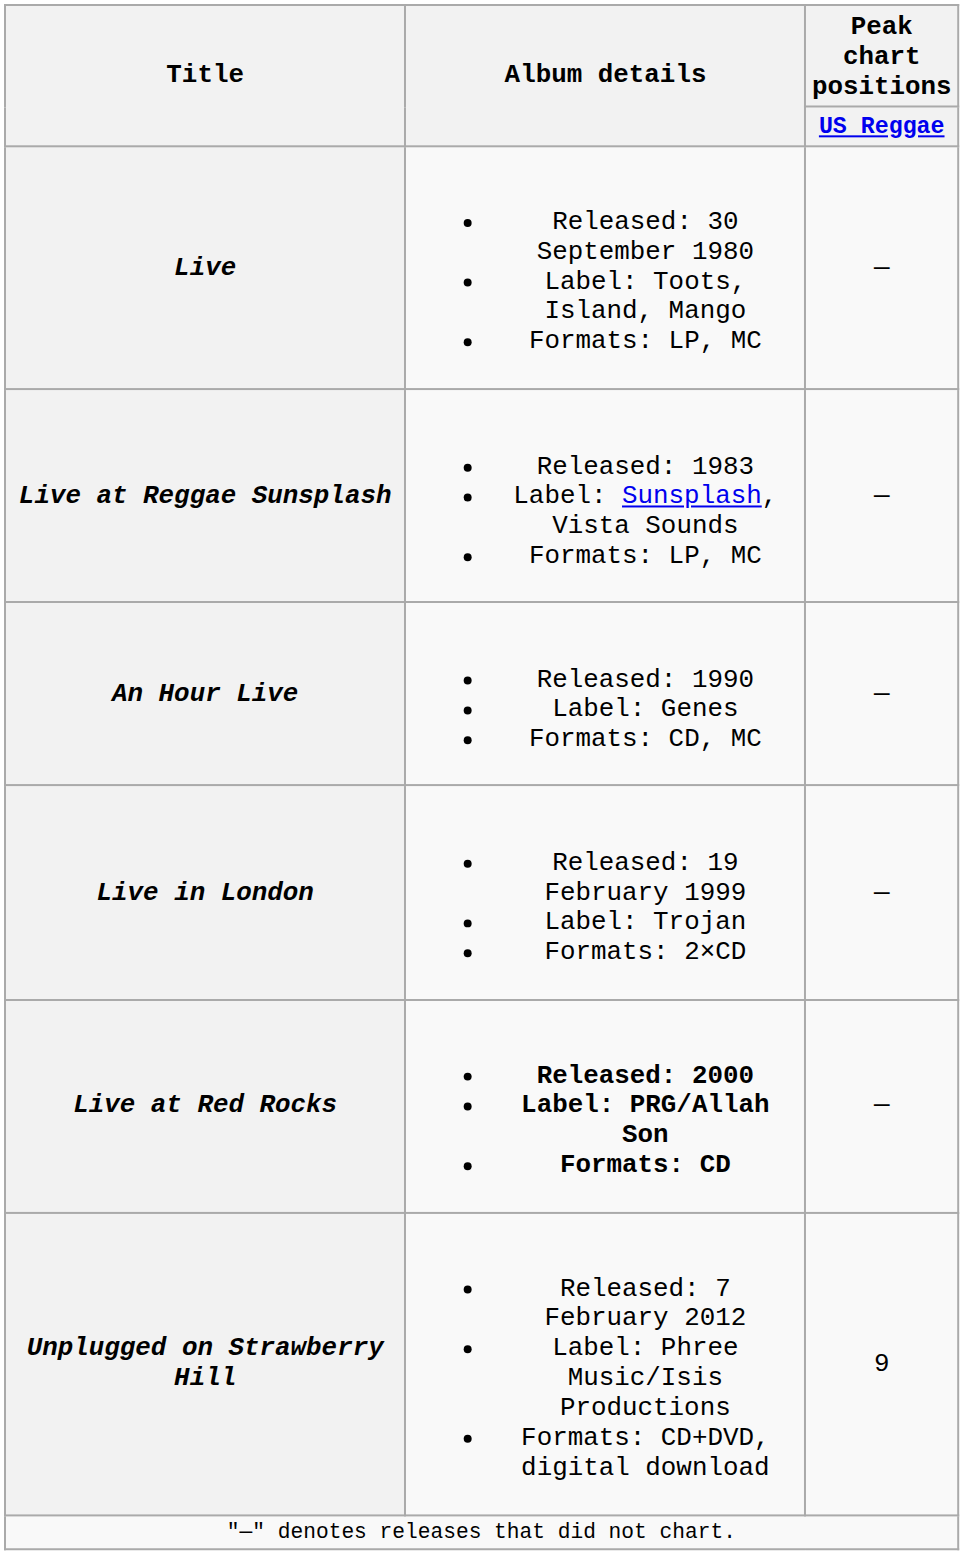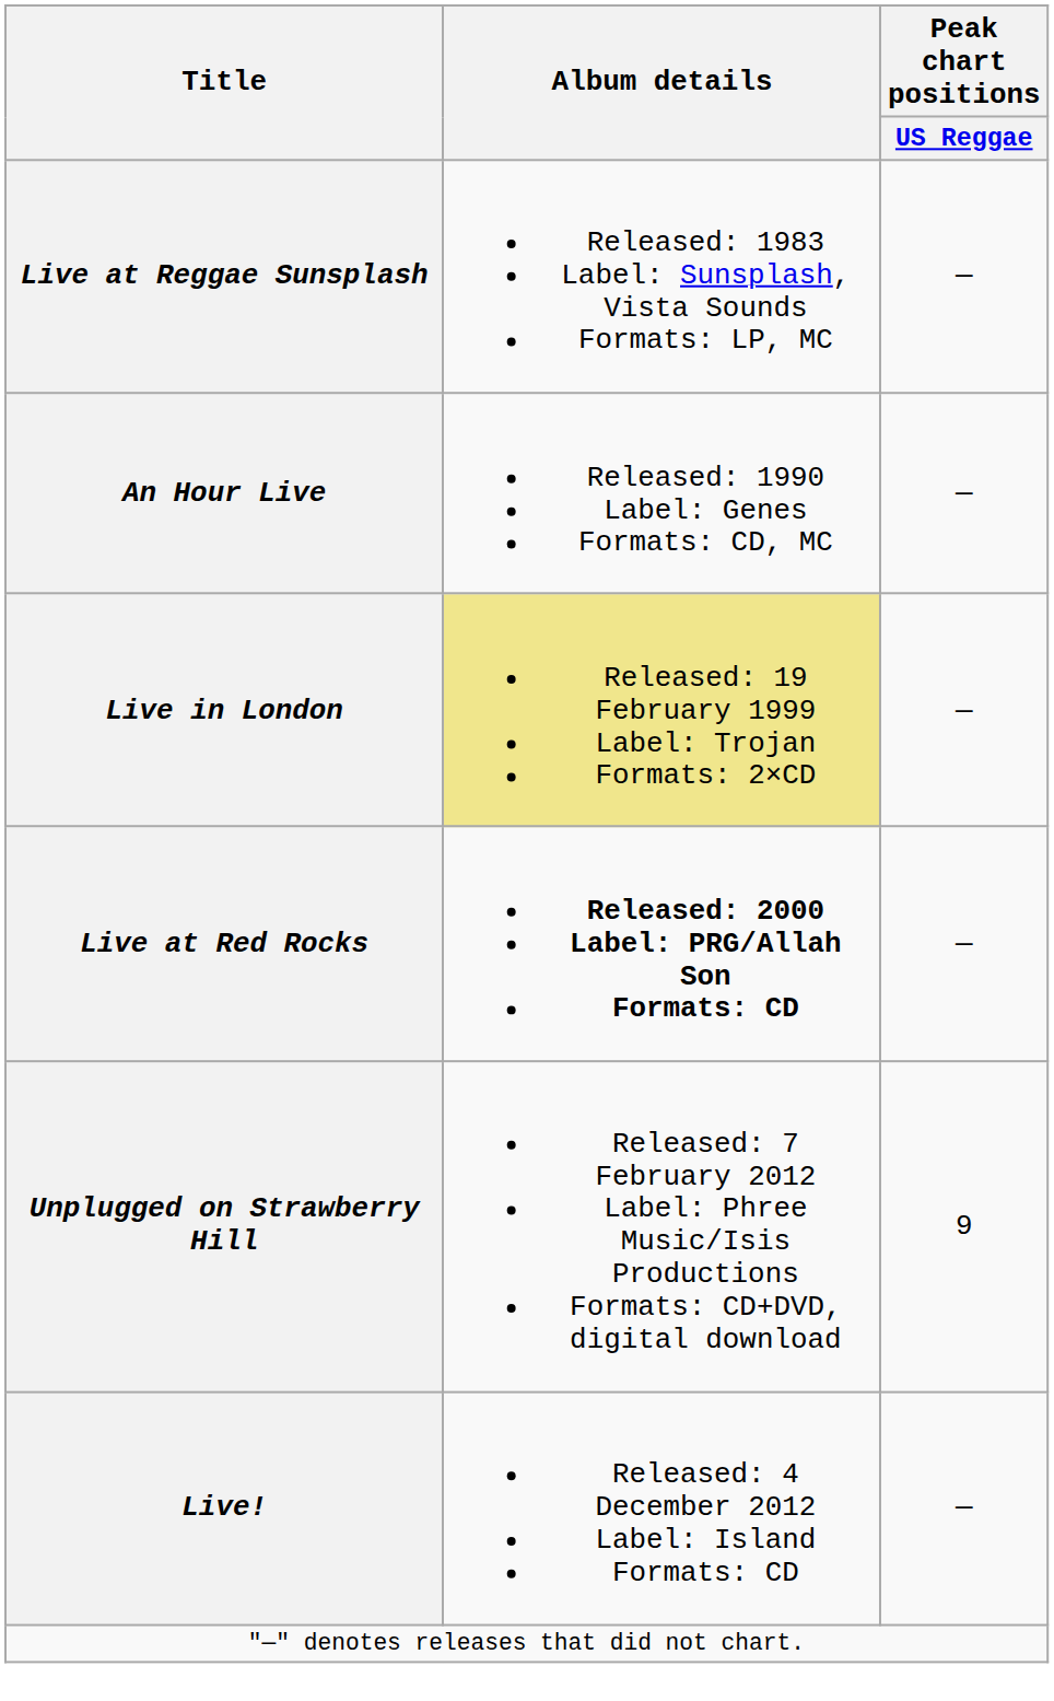 <table class="wikitable plainrowheaders" style="text-align:center;">
 <tr>
 <th rowspan="2" scope="col" style="width:15em;">Title</th>
 <th rowspan="2" scope="col" style="width:15em;">Album details</th>
 <th>Peak chart positions</th>
 </tr>
 <tr>
 <th scope="col" style="width:3em;font-size:90%;"><a href='#'>US Reggae</a><br></th>
-</tr>
-<tr>
-<th scope="row"><em>Live</em></th>
-<td><br><ul><li>Released: 30 September  1980</li><li>Label: Toots, Island, Mango</li><li>Formats: LP, MC</li></ul></td>
-<td>—</td>
 </tr>
 <tr>
 <th scope="row"><em>Live at Reggae Sunsplash</em></th>
 <td><br><ul><li>Released: 1983</li><li>Label: <a href='#'>Sunsplash</a>, Vista Sounds</li><li>Formats: LP, MC</li></ul></td>
 <td>—</td>
 </tr>
 <tr>
 <th scope="row"><em>An Hour Live</em></th>
 <td><br><ul><li>Released: 1990</li><li>Label: Genes</li><li>Formats: CD, MC</li></ul></td>
 <td>—</td>
 </tr>
 <tr>
 <th scope="row"><em>Live in London</em></th>
-<td><br><ul><li>Released: 19 February 1999</li><li>Label: Trojan</li><li>Formats: 2×CD</li></ul></td>
+<td style="background: khaki;"><br><ul><li>Released: 19 February 1999</li><li>Label: Trojan</li><li>Formats: 2×CD</li></ul></td>
 <td>—</td>
 </tr>
 <tr>
 <th scope="row"><em>Live at Red Rocks</em></th>
 <td><strong><br><ul><li>Released: 2000</li><li>Label: PRG/Allah Son</li><li>Formats: CD</li></ul></strong></td>
 <td>—</td>
 </tr>
 <tr>
 <th scope="row"><em>Unplugged on Strawberry Hill</em></th>
 <td><br><ul><li>Released: 7 February 2012</li><li>Label: Phree Music/Isis Productions</li><li>Formats: CD+DVD, digital download</li></ul></td>
 <td>9</td>
 </tr>
 <tr>
+<th scope="row"><em>Live!</em></th>
+<td><br><ul><li>Released: 4 December 2012</li><li>Label: Island</li><li>Formats: CD</li></ul></td>
+<td>—</td>
+</tr>
+<tr>
 <td colspan="3" style="font-size:8pt">"—" denotes releases that did not chart.</td>
 </tr>
 </table>
